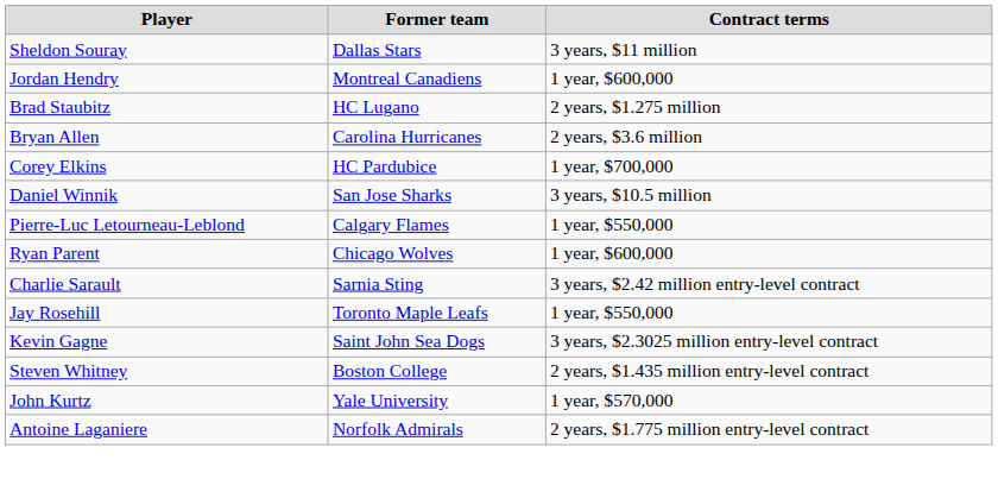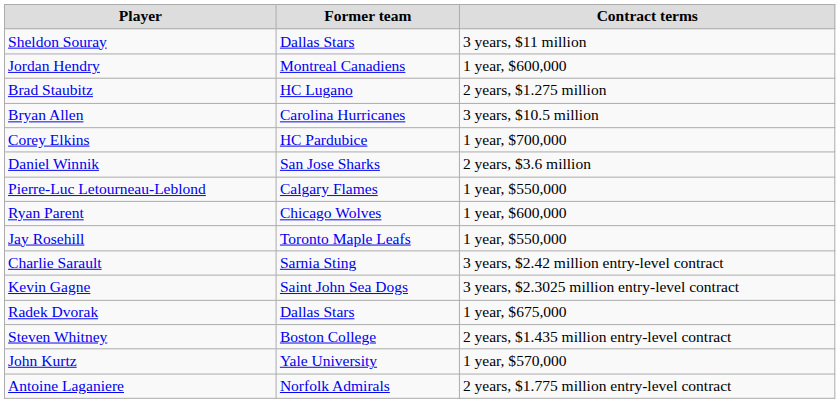 <table class="wikitable" style="width:97%;">
 <tr style="text-align:center; background:#ddd;">
 <td><strong>Player</strong></td>
 <td><strong>Former team</strong></td>
 <td><strong>Contract terms</strong></td>
 </tr>
 <tr>
 <td><a href='#'>Sheldon Souray</a></td>
 <td><a href='#'>Dallas Stars</a></td>
 <td>3 years, $11 million</td>
 </tr>
 <tr>
 <td><a href='#'>Jordan Hendry</a></td>
 <td><a href='#'>Montreal Canadiens</a></td>
 <td>1 year, $600,000</td>
 </tr>
 <tr>
 <td><a href='#'>Brad Staubitz</a></td>
 <td><a href='#'>HC Lugano</a></td>
 <td>2 years, $1.275 million</td>
 </tr>
 <tr>
 <td><a href='#'>Bryan Allen</a></td>
 <td><a href='#'>Carolina Hurricanes</a></td>
-<td>2 years, $3.6 million</td>
+<td>3 years, $10.5 million</td>
 </tr>
 <tr>
 <td><a href='#'>Corey Elkins</a></td>
 <td><a href='#'>HC Pardubice</a></td>
 <td>1 year, $700,000</td>
 </tr>
 <tr>
 <td><a href='#'>Daniel Winnik</a></td>
 <td><a href='#'>San Jose Sharks</a></td>
-<td>3 years, $10.5 million</td>
+<td>2 years, $3.6 million</td>
 </tr>
 <tr>
 <td><a href='#'>Pierre-Luc Letourneau-Leblond</a></td>
 <td><a href='#'>Calgary Flames</a></td>
 <td>1 year, $550,000</td>
 </tr>
 <tr>
 <td><a href='#'>Ryan Parent</a></td>
 <td><a href='#'>Chicago Wolves</a></td>
 <td>1 year, $600,000</td>
 </tr>
 <tr>
+<td><a href='#'>Jay Rosehill</a></td>
+<td><a href='#'>Toronto Maple Leafs</a></td>
+<td>1 year, $550,000</td>
+</tr>
+<tr>
 <td><a href='#'>Charlie Sarault</a></td>
 <td><a href='#'>Sarnia Sting</a></td>
 <td>3 years, $2.42 million entry-level contract</td>
 </tr>
 <tr>
-<td><a href='#'>Jay Rosehill</a></td>
-<td><a href='#'>Toronto Maple Leafs</a></td>
-<td>1 year, $550,000</td>
-</tr>
-<tr>
 <td><a href='#'>Kevin Gagne</a></td>
 <td><a href='#'>Saint John Sea Dogs</a></td>
 <td>3 years, $2.3025 million entry-level contract</td>
+</tr>
+<tr>
+<td><a href='#'>Radek Dvorak</a></td>
+<td><a href='#'>Dallas Stars</a></td>
+<td>1 year, $675,000</td>
 </tr>
 <tr>
 <td><a href='#'>Steven Whitney</a></td>
 <td><a href='#'>Boston College</a></td>
 <td>2 years, $1.435 million entry-level contract</td>
 </tr>
 <tr>
 <td><a href='#'>John Kurtz</a></td>
 <td><a href='#'>Yale University</a></td>
 <td>1 year, $570,000</td>
 </tr>
 <tr>
 <td><a href='#'>Antoine Laganiere</a></td>
 <td><a href='#'>Norfolk Admirals</a></td>
 <td>2 years, $1.775 million entry-level contract</td>
 </tr>
 </table>
